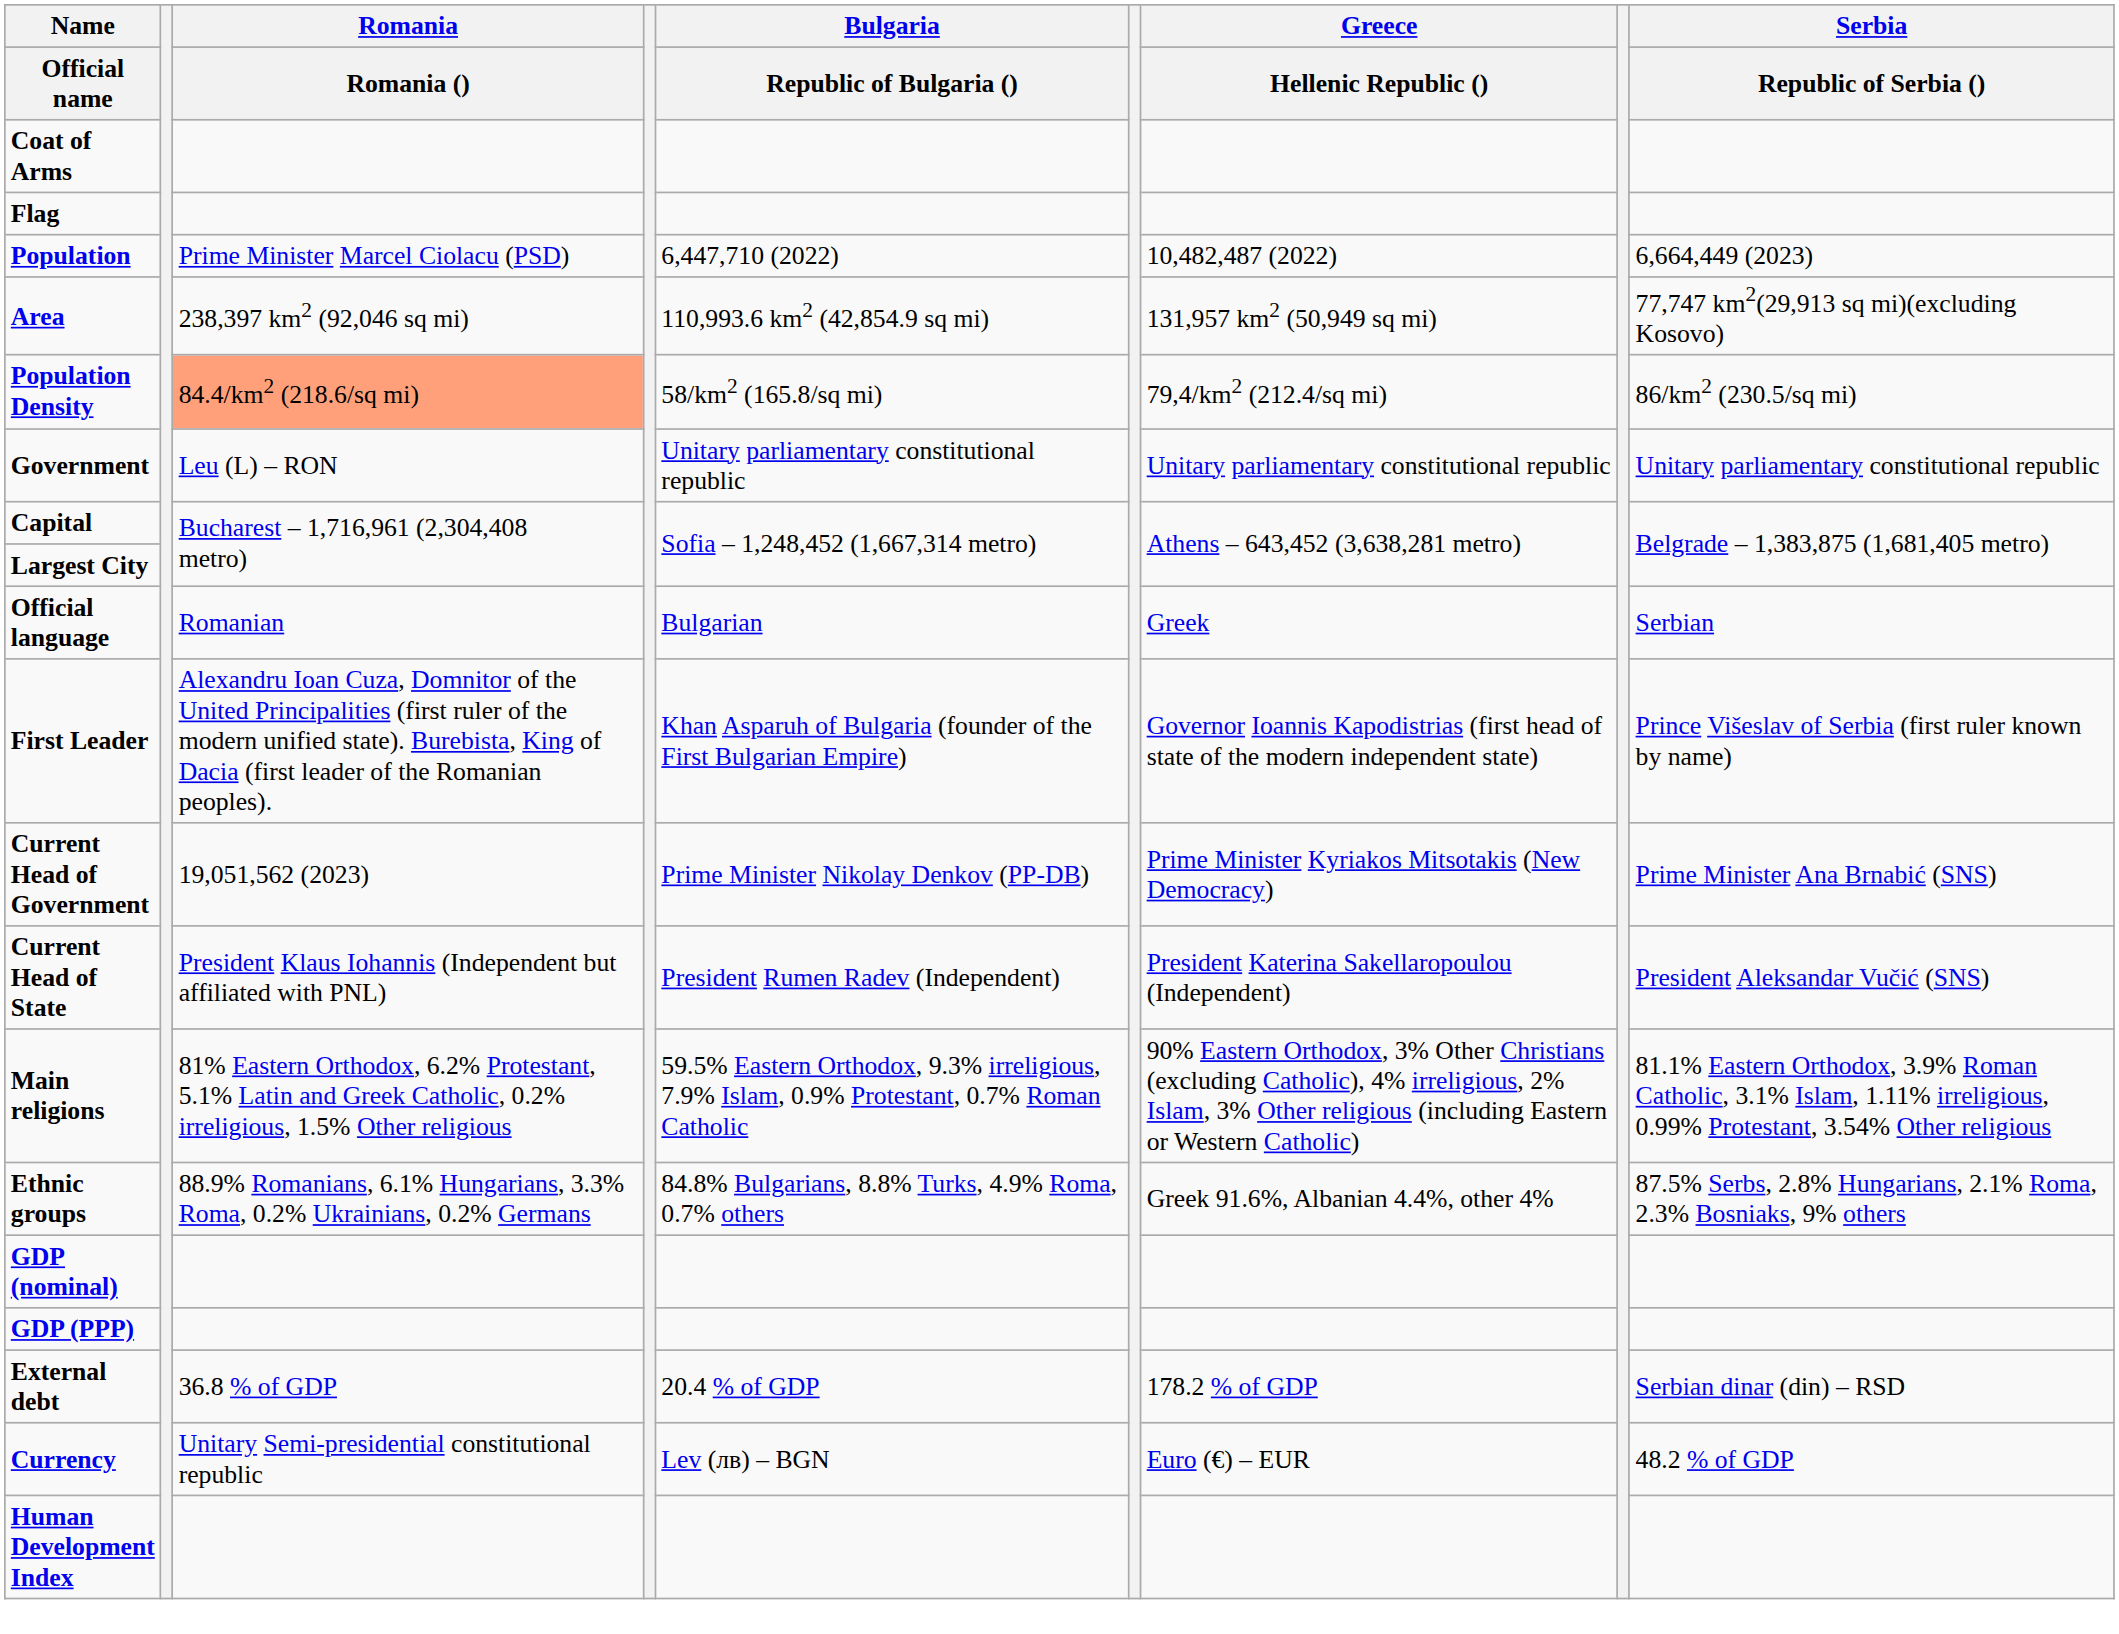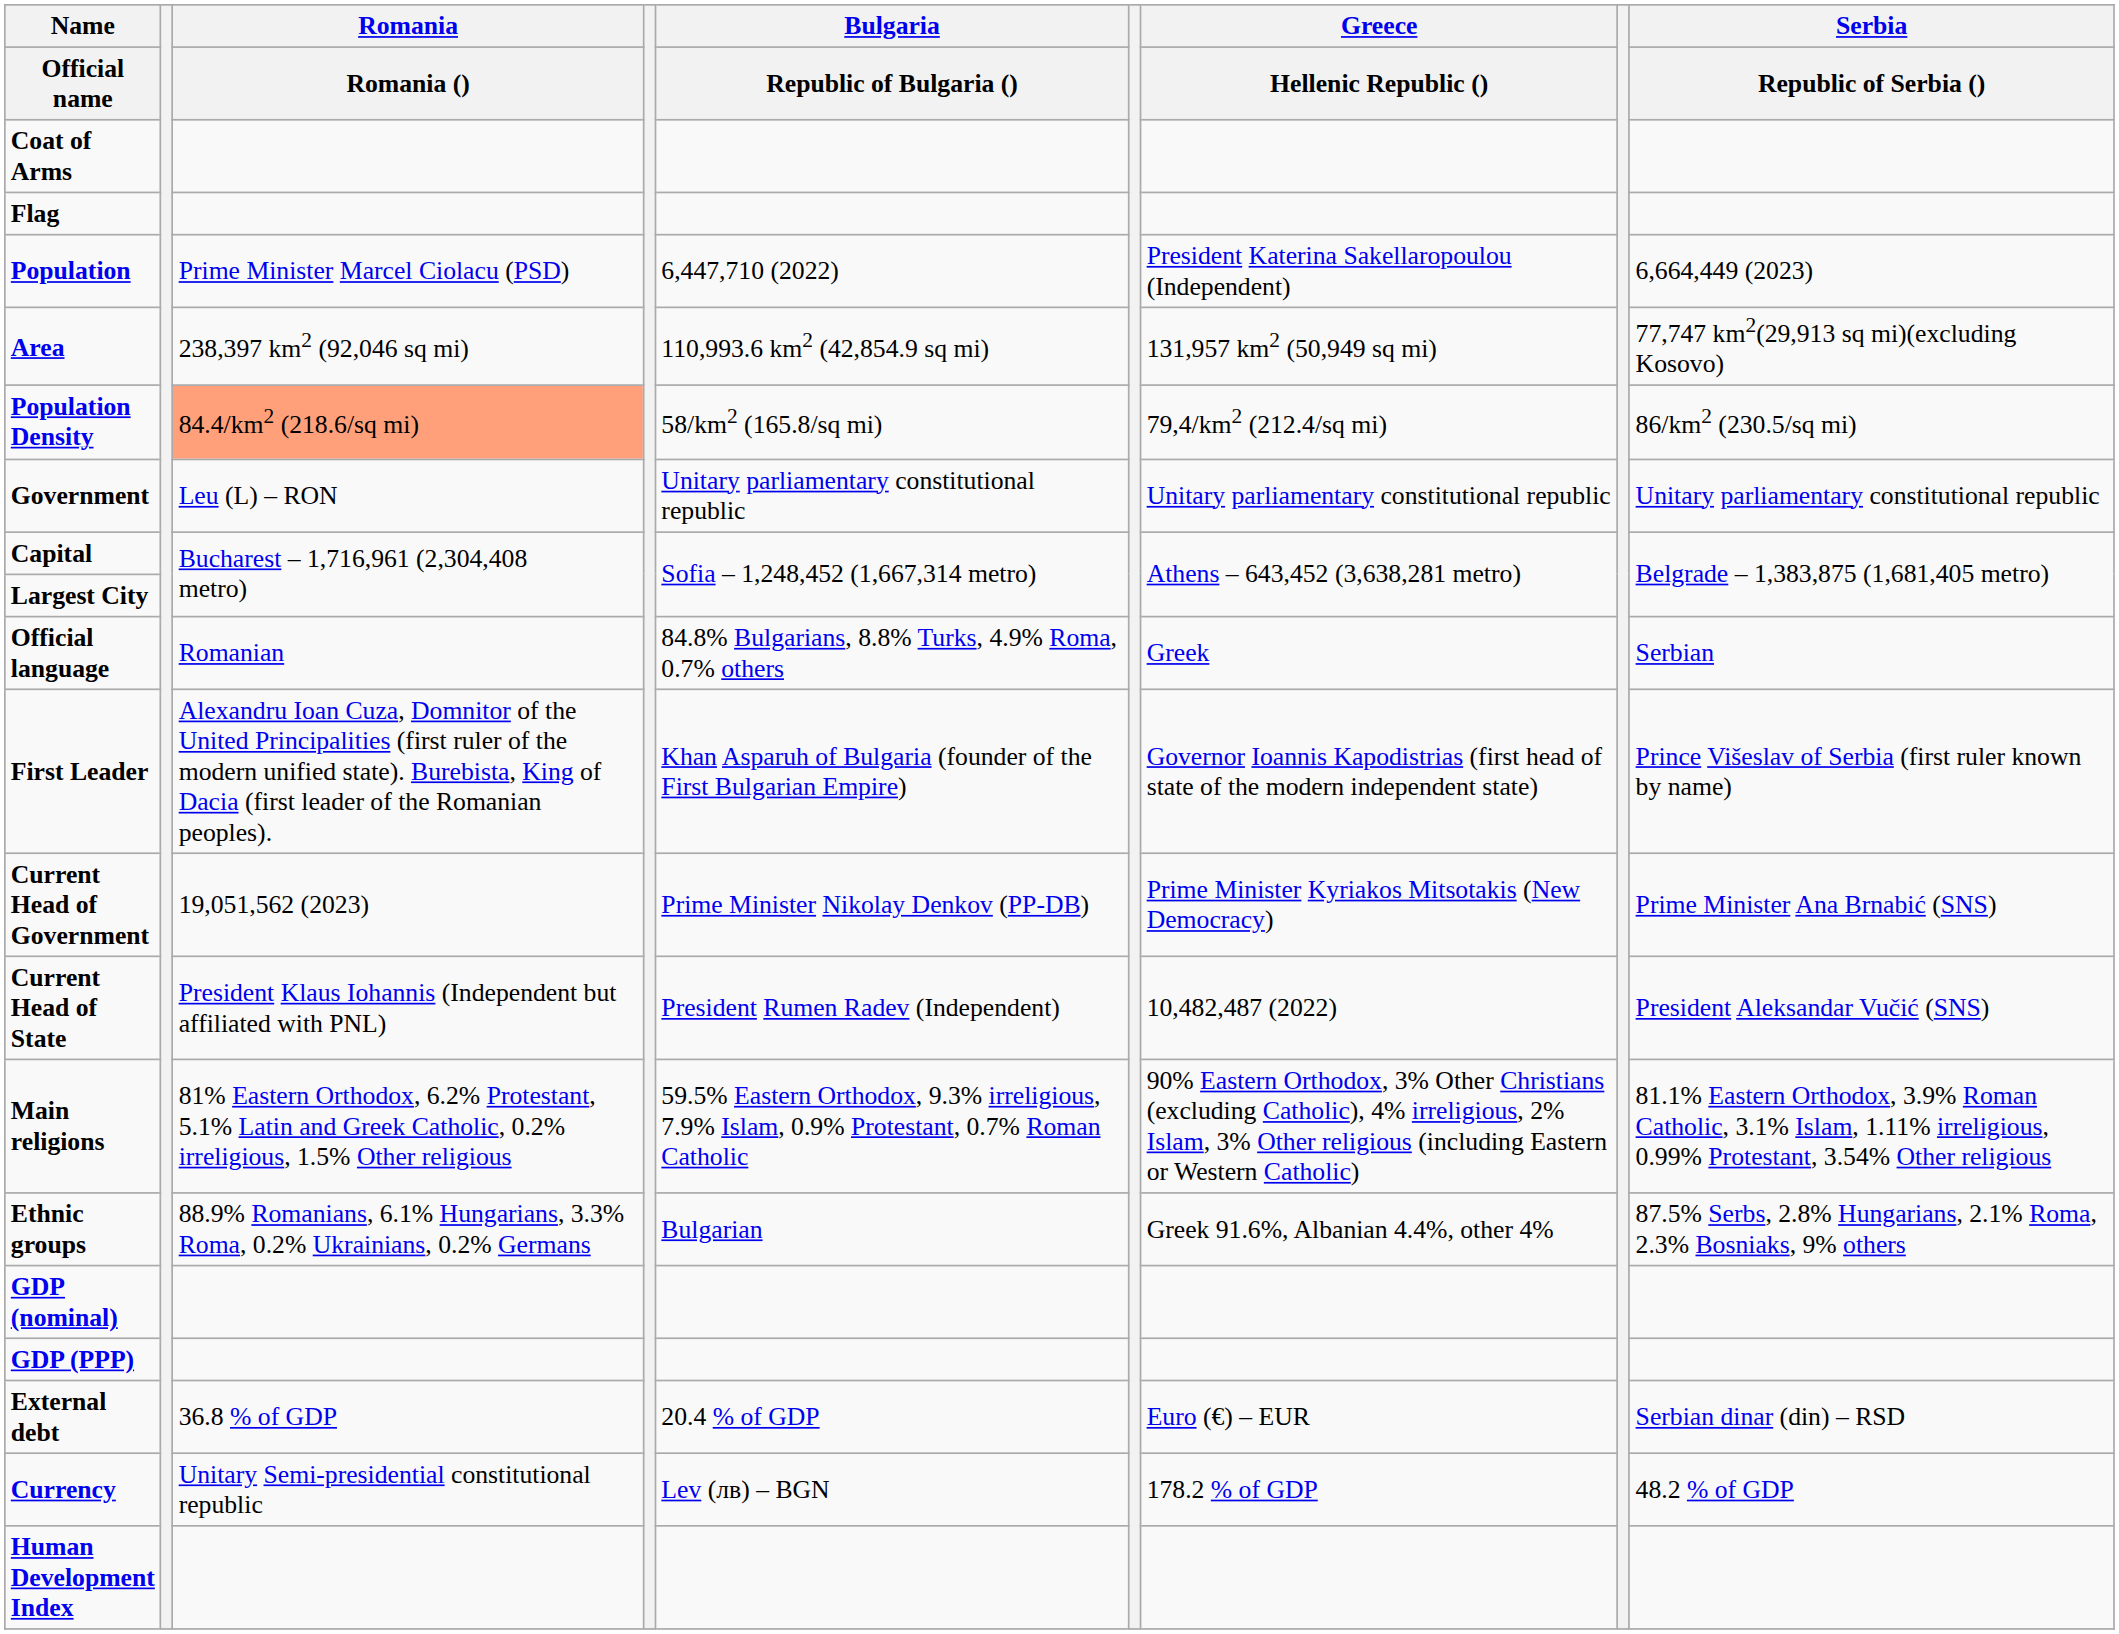 <table class="wikitable" style="font-size:95%;">
 <tr>
 <th>Name</th>
 <th rowspan=21></th>
 <th width="325"><strong><a href='#'>Romania</a></strong></th>
 <th rowspan=21></th>
 <th width="325"><strong><a href='#'>Bulgaria</a></strong></th>
 <th rowspan=21></th>
 <th width="325"><strong><a href='#'>Greece</a></strong></th>
 <th rowspan=21></th>
 <th width="325"><strong><a href='#'>Serbia</a></strong></th>
 </tr>
 <tr>
 <th>Official name</th>
 <th>Romania ()</th>
 <th>Republic of Bulgaria ()</th>
 <th>Hellenic Republic ()</th>
 <th>Republic of Serbia ()</th>
 </tr>
 <tr>
 <td><strong>Coat of Arms</strong></td>
 <td style="text-align:center"></td>
 <td style="text-align:center"></td>
 <td style="text-align:center"></td>
 <td style="text-align:center"></td>
 </tr>
 <tr>
 <td><strong>Flag</strong></td>
 <td style="text-align:center"></td>
 <td style="text-align:center"></td>
 <td style="text-align:center"></td>
 <td style="text-align:center"></td>
 </tr>
 <tr>
 <td><strong><a href='#'>Population</a></strong></td>
 <td><a href='#'>Prime Minister</a> <a href='#'>Marcel Ciolacu</a> (<a href='#'>PSD</a>)</td>
 <td> 6,447,710 (2022)</td>
-<td> 10,482,487 (2022)</td>
+<td><a href='#'>President</a> <a href='#'>Katerina Sakellaropoulou</a> (Independent)</td>
 <td> 6,664,449 (2023)</td>
 </tr>
 <tr>
 <td><strong><a href='#'>Area</a></strong></td>
 <td>238,397 km<sup>2</sup> (92,046 sq mi)</td>
 <td>110,993.6 km<sup>2</sup> (42,854.9 sq mi)</td>
 <td>131,957 km<sup>2</sup> (50,949 sq mi)</td>
 <td>77,747 km<sup>2</sup>(29,913 sq mi)(excluding Kosovo)</td>
 </tr>
 <tr>
 <td><strong><a href='#'>Population Density</a></strong></td>
 <td style="background: lightsalmon;">84.4/km<sup>2</sup> (218.6/sq mi)</td>
 <td>58/km<sup>2</sup> (165.8/sq mi)</td>
 <td>79,4/km<sup>2</sup> (212.4/sq mi)</td>
 <td>86/km<sup>2</sup> (230.5/sq mi)</td>
 </tr>
 <tr>
 <td><strong>Government</strong></td>
 <td><a href='#'>Leu</a> (L) – RON</td>
 <td><a href='#'>Unitary</a> <a href='#'>parliamentary</a> constitutional republic</td>
 <td><a href='#'>Unitary</a> <a href='#'>parliamentary</a> constitutional republic</td>
 <td><a href='#'>Unitary</a> <a href='#'>parliamentary</a> constitutional republic</td>
 </tr>
 <tr>
 <td><strong>Capital</strong></td>
 <td rowspan="2"><a href='#'>Bucharest</a> – 1,716,961 (2,304,408<br>metro)</td>
 <td rowspan="2"><a href='#'>Sofia</a> – 1,248,452 (1,667,314 metro)</td>
 <td rowspan="2"><a href='#'>Athens</a> – 643,452 (3,638,281 metro)</td>
 <td rowspan="2"><a href='#'>Belgrade</a> – 1,383,875 (1,681,405 metro)</td>
 </tr>
 <tr>
 <td><strong>Largest City</strong></td>
 </tr>
 <tr>
 <td><strong>Official language</strong></td>
 <td><a href='#'>Romanian</a></td>
-<td><a href='#'>Bulgarian</a></td>
+<td>84.8% <a href='#'>Bulgarians</a>,  8.8% <a href='#'>Turks</a>,  4.9% <a href='#'>Roma</a>,  0.7% <a href='#'>others</a></td>
 <td><a href='#'>Greek</a></td>
 <td><a href='#'>Serbian</a></td>
 </tr>
 <tr>
 <td><strong>First Leader</strong></td>
 <td><a href='#'>Alexandru Ioan Cuza</a>, <a href='#'>Domnitor</a>  of the  <a href='#'>United Principalities</a> (first ruler of the modern unified state). <a href='#'>Burebista</a>, <a href='#'>King</a> of <a href='#'>Dacia</a> (first leader of the Romanian peoples).</td>
 <td><a href='#'>Khan</a> <a href='#'>Asparuh of Bulgaria</a> (founder of the <a href='#'>First Bulgarian Empire</a>)</td>
 <td><a href='#'>Governor</a> <a href='#'>Ioannis Kapodistrias</a> (first head of state of the modern independent state)</td>
 <td><a href='#'>Prince</a> <a href='#'>Višeslav of Serbia</a> (first ruler known by name)</td>
 </tr>
 <tr>
 <td><strong>Current Head of Government</strong></td>
 <td> 19,051,562 (2023)</td>
 <td><a href='#'>Prime Minister</a> <a href='#'>Nikolay Denkov</a> (<a href='#'>PP-DB</a>)</td>
 <td><a href='#'>Prime Minister</a> <a href='#'>Kyriakos Mitsotakis</a> (<a href='#'>New Democracy</a>)</td>
 <td><a href='#'>Prime Minister</a> <a href='#'>Ana Brnabić</a> (<a href='#'>SNS</a>)</td>
 </tr>
 <tr>
 <td><strong>Current Head of State</strong></td>
 <td><a href='#'>President</a> <a href='#'>Klaus Iohannis</a> (Independent but affiliated with PNL)</td>
 <td><a href='#'>President</a> <a href='#'>Rumen Radev</a> (Independent)</td>
-<td><a href='#'>President</a> <a href='#'>Katerina Sakellaropoulou</a> (Independent)</td>
+<td> 10,482,487 (2022)</td>
 <td><a href='#'>President</a> <a href='#'>Aleksandar Vučić</a> (<a href='#'>SNS</a>)</td>
 </tr>
 <tr>
 <td><strong>Main religions</strong></td>
 <td>81% <a href='#'>Eastern Orthodox</a>, 6.2% <a href='#'>Protestant</a>, 5.1% <a href='#'>Latin and Greek Catholic</a>, 0.2% <a href='#'>irreligious</a>,  1.5% <a href='#'>Other religious</a></td>
 <td>59.5% <a href='#'>Eastern Orthodox</a>,  9.3% <a href='#'>irreligious</a>,  7.9% <a href='#'>Islam</a>,  0.9% <a href='#'>Protestant</a>,  0.7% <a href='#'>Roman Catholic</a></td>
 <td>90% <a href='#'>Eastern Orthodox</a>,  3% Other <a href='#'>Christians </a> (excluding <a href='#'>Catholic</a>),  4% <a href='#'>irreligious</a>,   2% <a href='#'>Islam</a>,  3% <a href='#'>Other religious</a> (including Eastern or Western <a href='#'>Catholic</a>)</td>
 <td>81.1% <a href='#'>Eastern Orthodox</a>,  3.9% <a href='#'>Roman Catholic</a>,  3.1% <a href='#'>Islam</a>,   1.11% <a href='#'>irreligious</a>,  0.99% <a href='#'>Protestant</a>,  3.54% <a href='#'>Other religious</a></td>
 </tr>
 <tr>
 <td><strong>Ethnic groups</strong></td>
 <td>88.9% <a href='#'>Romanians</a>,  6.1% <a href='#'>Hungarians</a>,  3.3% <a href='#'>Roma</a>,  0.2% <a href='#'>Ukrainians</a>, 0.2% <a href='#'>Germans</a></td>
-<td>84.8% <a href='#'>Bulgarians</a>,  8.8% <a href='#'>Turks</a>,  4.9% <a href='#'>Roma</a>,  0.7% <a href='#'>others</a></td>
+<td><a href='#'>Bulgarian</a></td>
 <td>Greek 91.6%, Albanian 4.4%, other 4% </td>
 <td>87.5% <a href='#'>Serbs</a>,  2.8% <a href='#'>Hungarians</a>, 2.1% <a href='#'>Roma</a>,  2.3% <a href='#'>Bosniaks</a>, 9% <a href='#'>others</a></td>
 </tr>
 <tr>
 <td><strong><a href='#'>GDP (nominal)</a></strong></td>
 <td></td>
 <td></td>
 <td></td>
 <td></td>
 </tr>
 <tr>
 <td><strong><a href='#'>GDP (PPP)</a></strong></td>
 <td></td>
 <td></td>
 <td></td>
 <td></td>
 </tr>
 <tr>
 <td><strong>External debt</strong></td>
 <td>36.8 <a href='#'>% of GDP</a></td>
 <td>20.4 <a href='#'>% of GDP</a></td>
-<td>178.2 <a href='#'>% of GDP</a></td>
+<td><a href='#'>Euro</a> (€) – EUR</td>
 <td><a href='#'>Serbian dinar</a> (din) – RSD</td>
 </tr>
 <tr>
 <td><strong><a href='#'>Currency</a></strong></td>
 <td><a href='#'>Unitary</a> <a href='#'>Semi-presidential</a> constitutional republic</td>
 <td><a href='#'>Lev</a> (лв) – BGN</td>
-<td><a href='#'>Euro</a> (€) – EUR</td>
+<td>178.2 <a href='#'>% of GDP</a></td>
 <td>48.2 <a href='#'>% of GDP</a></td>
 </tr>
 <tr>
 <td><strong><a href='#'>Human Development Index</a></strong></td>
 <td></td>
 <td></td>
 <td></td>
 <td></td>
 </tr>
 </table>
